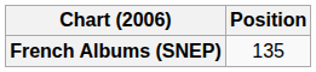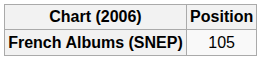 <table class="wikitable plainrowheaders" style="text-align:center">
 <tr>
 <th scope="col">Chart (2006)</th>
 <th scope="col">Position</th>
 </tr>
 <tr>
 <th scope="row">French Albums (SNEP)</th>
-<td>135</td>
+<td>105</td>
 </tr>
 </table>
